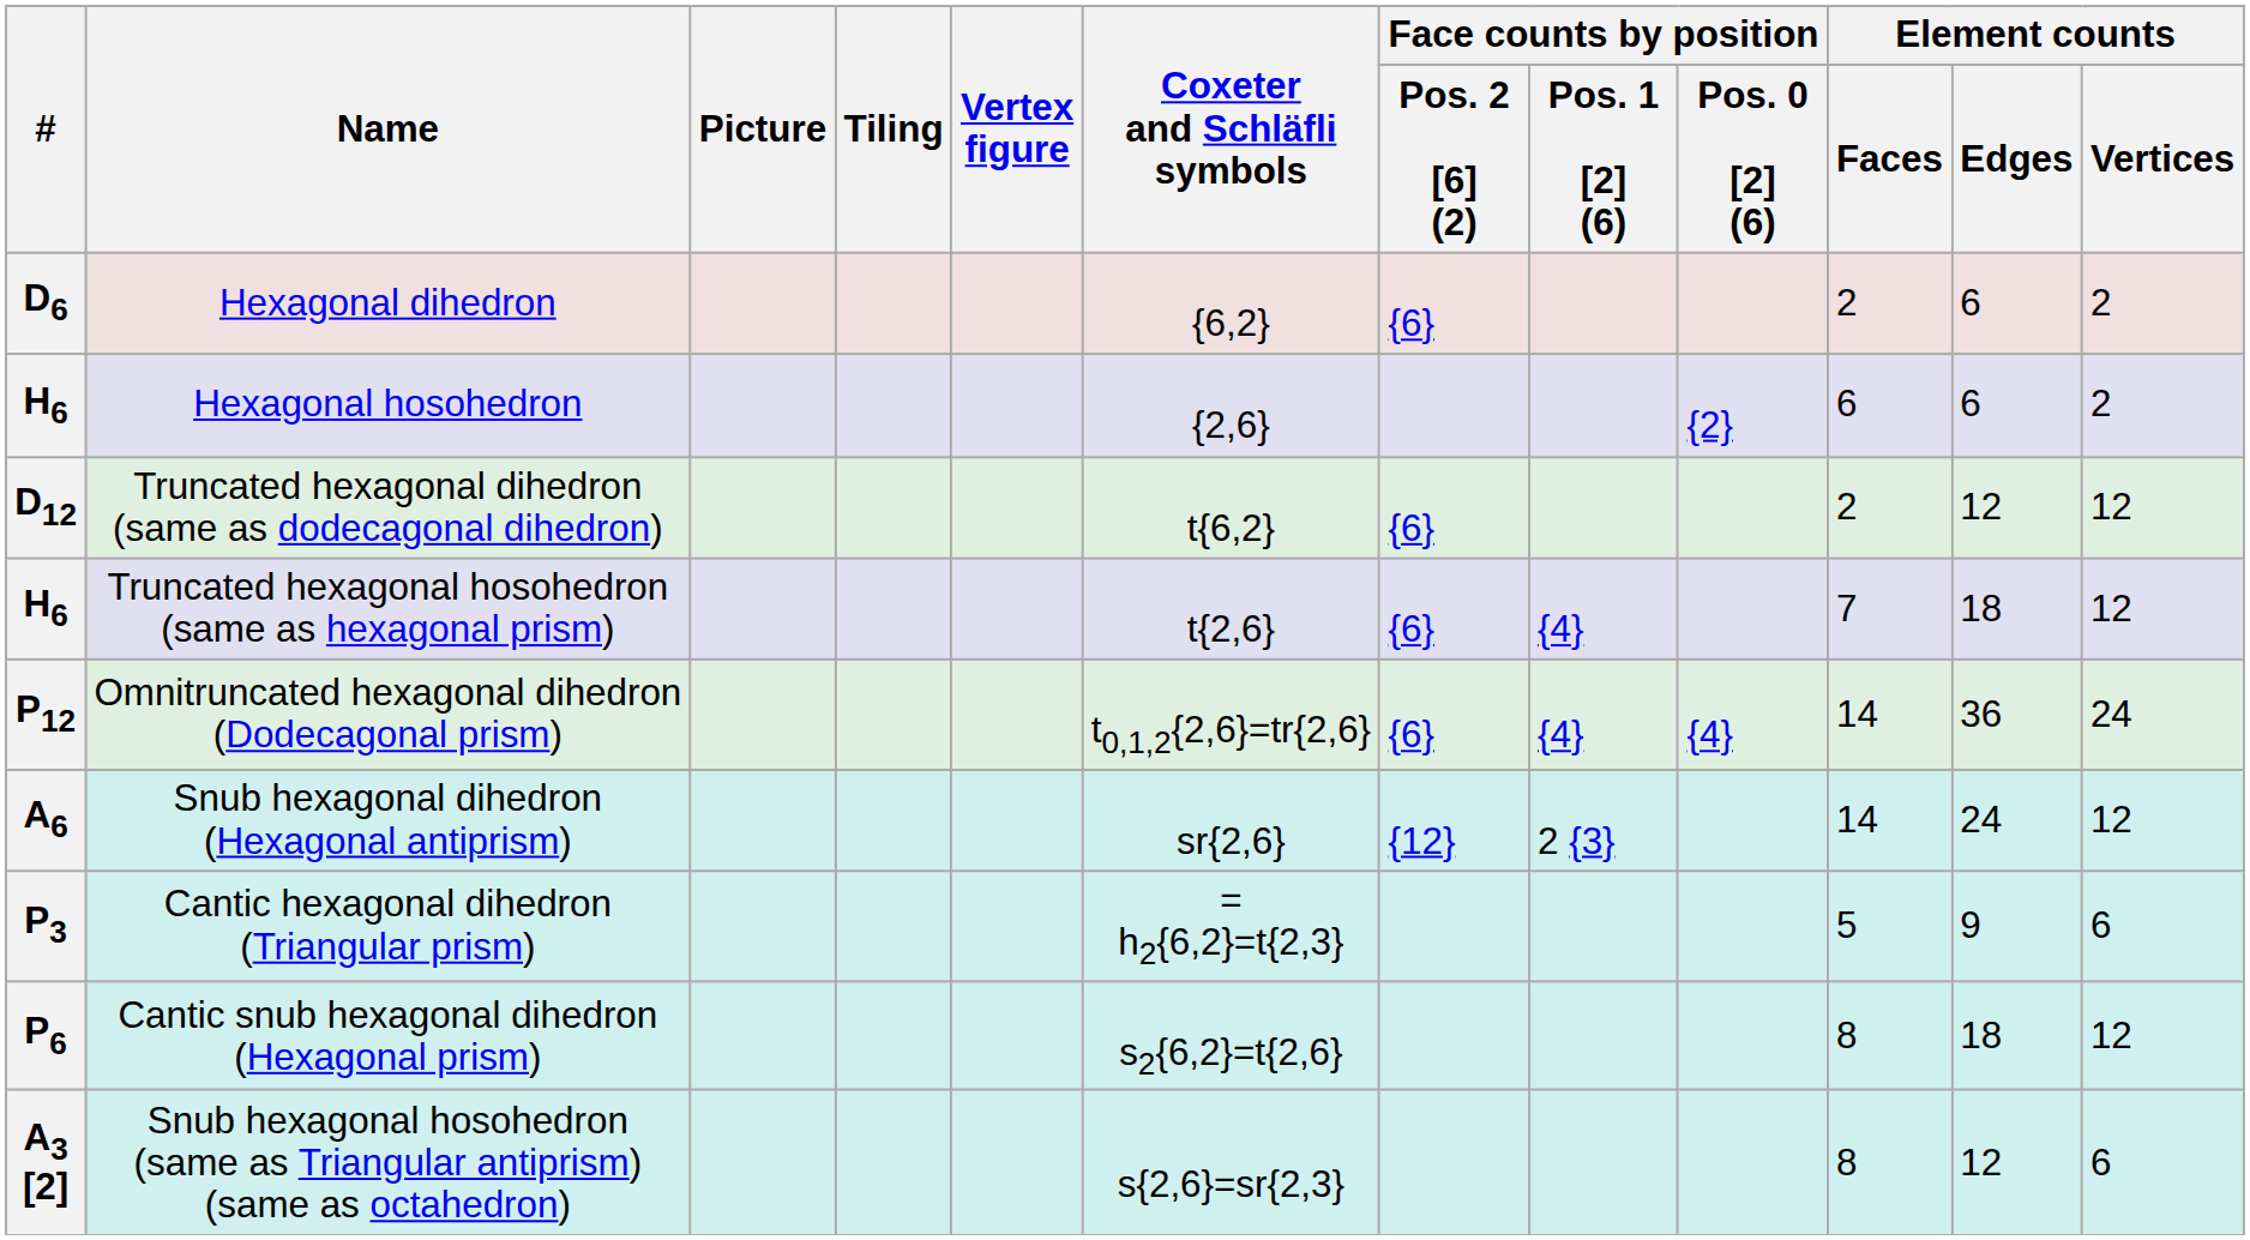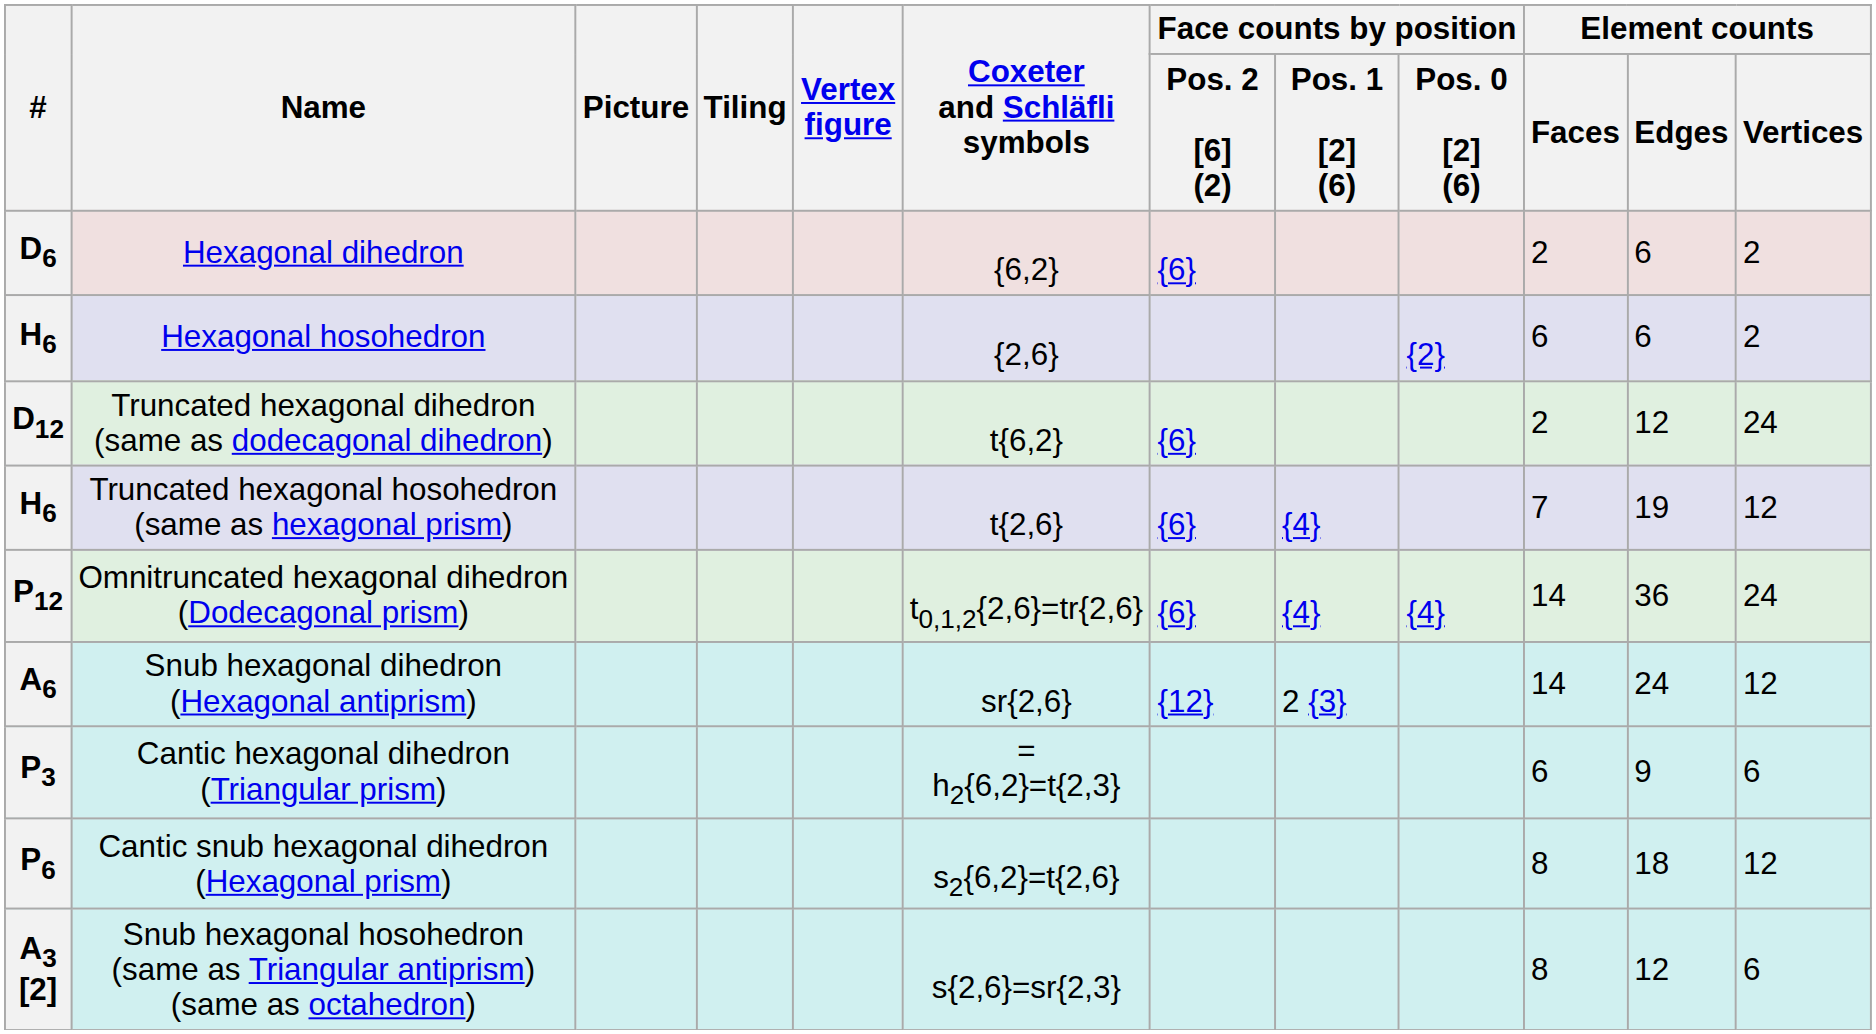 <table class="wikitable">
 <tr>
 <th rowspan=2>#</th>
 <th rowspan=2>Name</th>
 <th rowspan=2>Picture</th>
 <th rowspan=2>Tiling</th>
 <th rowspan=2><a href='#'>Vertex<br>figure</a></th>
 <th rowspan=2><a href='#'>Coxeter</a><br>and <a href='#'>Schläfli</a><br>symbols</th>
 <th colspan=3>Face counts by position</th>
 <th colspan=3>Element counts</th>
 </tr>
 <tr>
 <th>Pos. 2<br><br>[6]<br>(2)</th>
 <th>Pos. 1<br><br>[2]<br>(6)</th>
 <th>Pos. 0<br><br>[2]<br>(6)</th>
 <th>Faces</th>
 <th>Edges</th>
 <th>Vertices</th>
 </tr>
 <tr bgcolor="#f0e0e0">
 <th>D<sub>6</sub></th>
 <td align=center><a href='#'>Hexagonal dihedron</a></td>
 <td></td>
 <td></td>
 <td></td>
 <td align=center><br>{6,2}</td>
 <td><br><a href='#'>{6}</a></td>
 <td></td>
 <td></td>
 <td>2</td>
 <td>6</td>
 <td>2</td>
 </tr>
 <tr bgcolor="#e0e0f0">
 <th>H<sub>6</sub></th>
 <td align=center><a href='#'>Hexagonal hosohedron</a></td>
 <td></td>
 <td></td>
 <td></td>
 <td align=center><br>{2,6}</td>
 <td></td>
 <td></td>
 <td><br><a href='#'>{2}</a></td>
 <td>6</td>
 <td>6</td>
 <td>2</td>
 </tr>
 <tr bgcolor="#e0f0e0">
 <th>D<sub>12</sub></th>
 <td align=center>Truncated hexagonal dihedron<br>(same as <a href='#'>dodecagonal dihedron</a>)</td>
 <td></td>
 <td></td>
 <td></td>
 <td align=center><br>t{6,2}</td>
 <td><br><a href='#'>{6}</a></td>
 <td></td>
 <td></td>
 <td>2</td>
 <td>12</td>
-<td>12</td>
+<td>24</td>
 </tr>
 <tr bgcolor="#e0e0f0">
 <th>H<sub>6</sub></th>
 <td align=center>Truncated hexagonal hosohedron<br>(same as <a href='#'>hexagonal prism</a>)</td>
 <td></td>
 <td></td>
 <td></td>
 <td align=center><br>t{2,6}</td>
 <td><br><a href='#'>{6}</a></td>
 <td><br><a href='#'>{4}</a></td>
 <td></td>
 <td>7</td>
-<td>18</td>
+<td>19</td>
 <td>12</td>
 </tr>
 <tr bgcolor="#e0f0e0">
 <th>P<sub>12</sub></th>
 <td align=center>Omnitruncated hexagonal dihedron<br>(<a href='#'>Dodecagonal prism</a>)</td>
 <td></td>
 <td></td>
 <td></td>
 <td align=center><br>t<sub>0,1,2</sub>{2,6}=tr{2,6}</td>
 <td><br><a href='#'>{6}</a></td>
 <td><br><a href='#'>{4}</a></td>
 <td><br><a href='#'>{4}</a></td>
 <td>14</td>
 <td>36</td>
 <td>24</td>
 </tr>
 <tr bgcolor="#d0f0f0">
 <th>A<sub>6</sub></th>
 <td align=center>Snub hexagonal dihedron<br>(<a href='#'>Hexagonal antiprism</a>)</td>
 <td></td>
 <td></td>
 <td></td>
 <td align=center><br>sr{2,6}</td>
 <td><br><a href='#'>{12}</a></td>
 <td><br>2 <a href='#'>{3}</a></td>
 <td> </td>
 <td>14</td>
 <td>24</td>
 <td>12</td>
 </tr>
 <tr bgcolor="#d0f0f0">
 <th>P<sub>3</sub></th>
 <td align=center>Cantic hexagonal dihedron<br>(<a href='#'>Triangular prism</a>)</td>
 <td></td>
 <td></td>
 <td></td>
 <td align=center> = <br>h<sub>2</sub>{6,2}=t{2,3}</td>
 <td></td>
 <td></td>
 <td></td>
-<td>5</td>
+<td>6</td>
 <td>9</td>
 <td>6</td>
 </tr>
 <tr bgcolor="#d0f0f0">
 <th>P<sub>6</sub></th>
 <td align=center>Cantic snub hexagonal dihedron<br>(<a href='#'>Hexagonal prism</a>)</td>
 <td></td>
 <td></td>
 <td></td>
 <td align=center><br>s<sub>2</sub>{6,2}=t{2,6}</td>
 <td></td>
 <td></td>
 <td></td>
 <td>8</td>
 <td>18</td>
 <td>12</td>
 </tr>
 <tr bgcolor="#d0f0f0">
 <th>A<sub>3</sub><br>[2]</th>
 <td align=center>Snub hexagonal hosohedron<br>(same as <a href='#'>Triangular antiprism</a>)<br>(same as <a href='#'>octahedron</a>)</td>
 <td></td>
 <td></td>
 <td></td>
 <td align=center><br>s{2,6}=sr{2,3}</td>
 <td></td>
 <td></td>
 <td></td>
 <td>8</td>
 <td>12</td>
 <td>6</td>
 </tr>
 </table>
